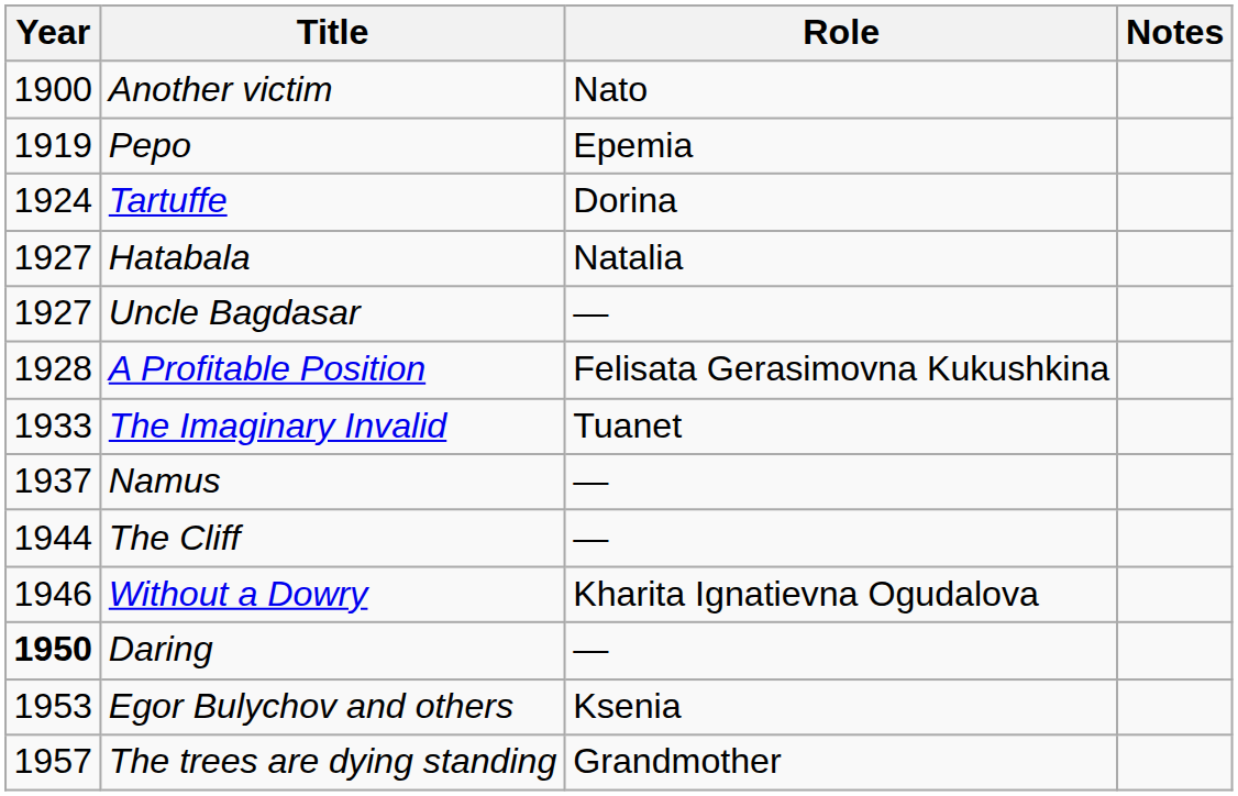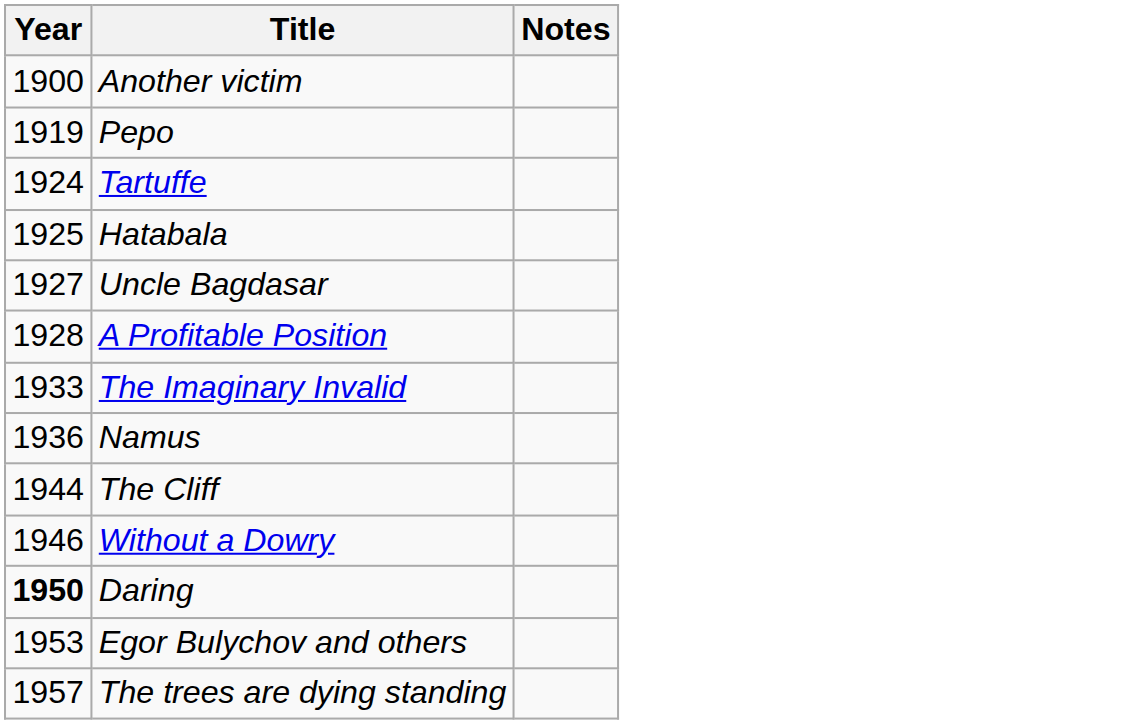 <table class="wikitable sortable">
 <tr>
 <th>Year</th>
 <th>Title</th>
-<th>Role</th>
 <th>Notes</th>
 </tr>
 <tr>
 <td>1900</td>
 <td><em>Another victim</em></td>
-<td>Nato</td>
 <td></td>
 </tr>
 <tr>
 <td>1919</td>
 <td><em>Pepo</em></td>
-<td>Epemia</td>
 <td></td>
 </tr>
 <tr>
 <td>1924</td>
 <td><em><a href='#'>Tartuffe</a></em></td>
-<td>Dorina</td>
 <td></td>
 </tr>
 <tr>
-<td>1927</td>
+<td>1925</td>
 <td><em>Hatabala</em></td>
-<td>Natalia</td>
 <td></td>
 </tr>
 <tr>
 <td>1927</td>
 <td><em>Uncle Bagdasar</em></td>
-<td>—</td>
 <td></td>
 </tr>
 <tr>
 <td>1928</td>
 <td><em><a href='#'>A Profitable Position</a></em></td>
-<td>Felisata Gerasimovna Kukushkina</td>
 <td></td>
 </tr>
 <tr>
 <td>1933</td>
 <td><em><a href='#'>The Imaginary Invalid</a></em></td>
-<td>Tuanet</td>
 <td></td>
 </tr>
 <tr>
-<td>1937</td>
+<td>1936</td>
 <td><em>Namus</em></td>
-<td>—</td>
 <td></td>
 </tr>
 <tr>
 <td>1944</td>
 <td><em>The Cliff</em></td>
-<td>—</td>
 <td></td>
 </tr>
 <tr>
 <td>1946</td>
 <td><em><a href='#'>Without a Dowry</a></em></td>
-<td>Kharita Ignatievna Ogudalova</td>
 <td></td>
 </tr>
 <tr>
 <td><strong>1950</strong></td>
 <td><em>Daring</em></td>
-<td>—</td>
 <td></td>
 </tr>
 <tr>
 <td>1953</td>
 <td><em>Egor Bulychov and others</em></td>
-<td>Ksenia</td>
 <td></td>
 </tr>
 <tr>
 <td>1957</td>
 <td><em>The trees are dying standing</em></td>
-<td>Grandmother</td>
 <td></td>
 </tr>
 </table>
